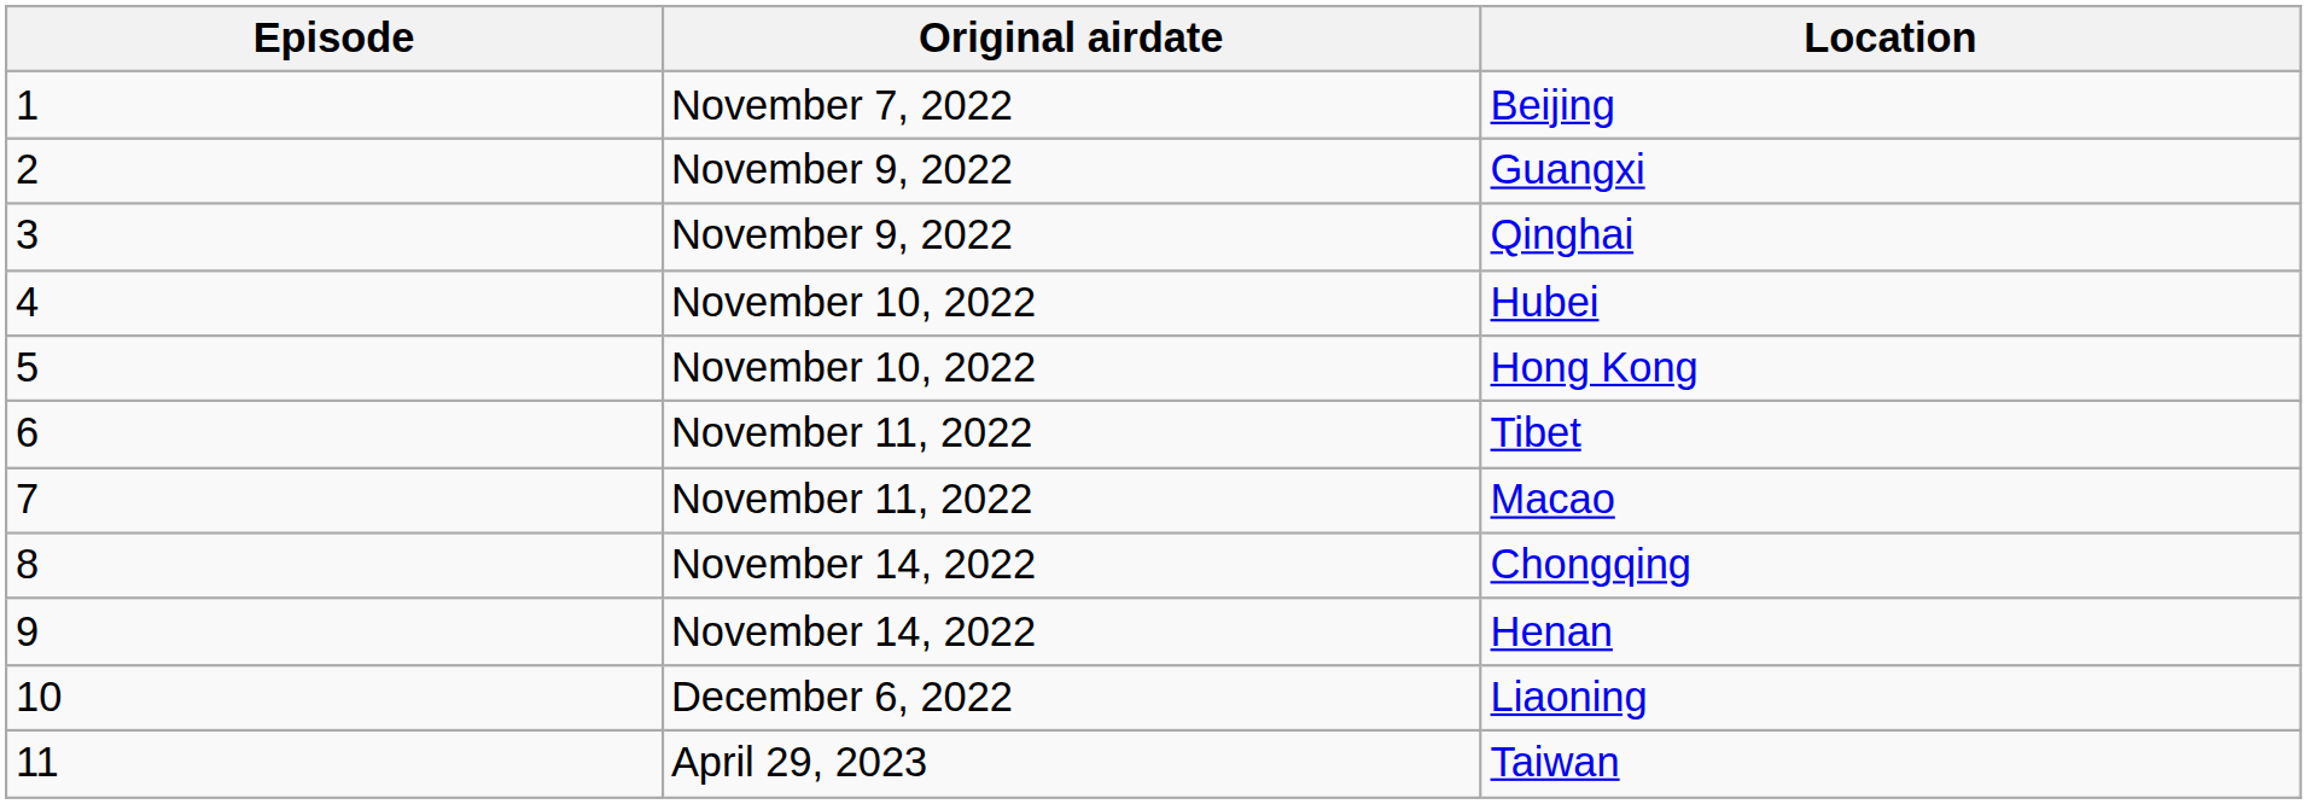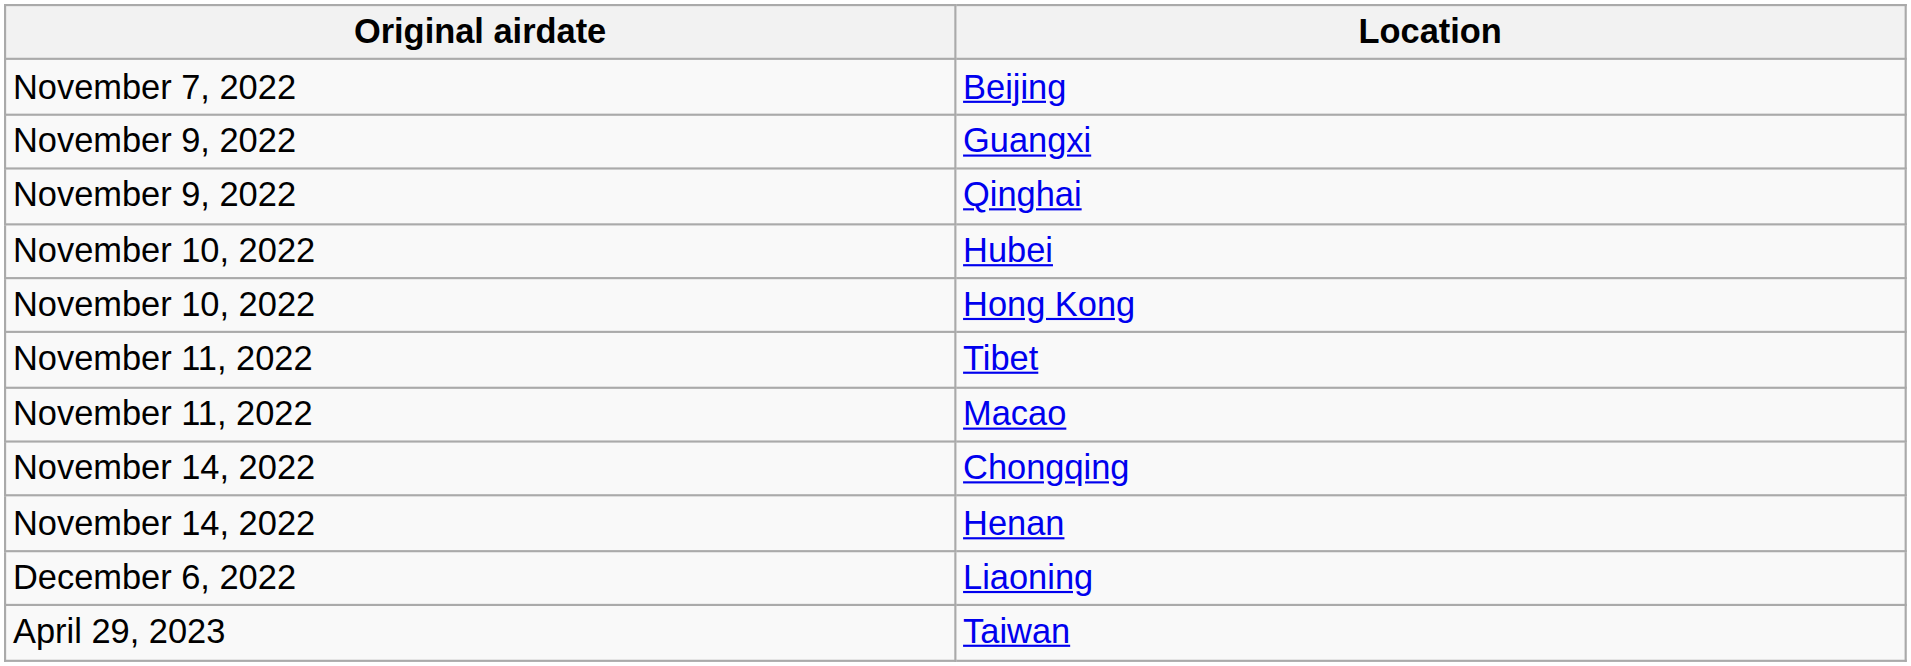 <table class="wikitable" style="width: 70%">
 <tr>
-<th style="width: 8%">Episode</th>
 <th style="width: 10%">Original airdate</th>
 <th style="width: 10%">Location</th>
 </tr>
 <tr>
-<td>1</td>
 <td>November 7, 2022</td>
 <td><a href='#'>Beijing</a></td>
 </tr>
 <tr>
-<td>2</td>
 <td>November 9, 2022</td>
 <td><a href='#'>Guangxi</a></td>
 </tr>
 <tr>
-<td>3</td>
 <td>November 9, 2022</td>
 <td><a href='#'>Qinghai</a></td>
 </tr>
 <tr>
-<td>4</td>
 <td>November 10, 2022</td>
 <td><a href='#'>Hubei</a></td>
 </tr>
 <tr>
-<td>5</td>
 <td>November 10, 2022</td>
 <td><a href='#'>Hong Kong</a></td>
 </tr>
 <tr>
-<td>6</td>
 <td>November 11, 2022</td>
 <td><a href='#'>Tibet</a></td>
 </tr>
 <tr>
-<td>7</td>
 <td>November 11, 2022</td>
 <td><a href='#'>Macao</a></td>
 </tr>
 <tr>
-<td>8</td>
 <td>November 14, 2022</td>
 <td><a href='#'>Chongqing</a></td>
 </tr>
 <tr>
-<td>9</td>
 <td>November 14, 2022</td>
 <td><a href='#'>Henan</a></td>
 </tr>
 <tr>
-<td>10</td>
 <td>December 6, 2022</td>
 <td><a href='#'>Liaoning</a></td>
 </tr>
 <tr>
-<td>11</td>
 <td>April 29, 2023</td>
 <td><a href='#'>Taiwan</a></td>
 </tr>
 </table>
